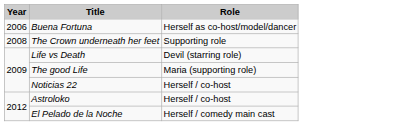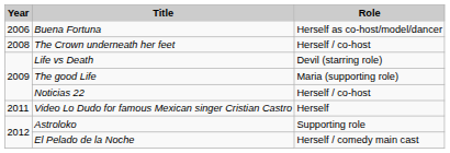 <table class="wikitable" style="font-size:90%">
 <tr>
 <th style="background:#CCCCCC">Year</th>
 <th style="background:#CCCCCC">Title</th>
 <th style="background:#CCCCCC">Role</th>
 </tr>
 <tr>
 <td>2006</td>
 <td><em>Buena Fortuna</em></td>
 <td>Herself as co-host/model/dancer</td>
 </tr>
 <tr>
 <td>2008</td>
 <td><em>The Crown underneath her feet</em></td>
-<td>Supporting role</td>
+<td>Herself / co-host</td>
 </tr>
 <tr>
 <td rowspan=3>2009</td>
 <td><em>Life vs Death</em></td>
 <td>Devil (starring role)</td>
 </tr>
 <tr>
 <td><em>The good Life</em></td>
 <td>Maria (supporting role)</td>
 </tr>
 <tr>
 <td><em>Noticias 22</em></td>
 <td>Herself / co-host</td>
 </tr>
 <tr>
+<td>2011</td>
+<td><em>Video Lo Dudo for famous Mexican singer Cristian Castro</em></td>
+<td>Herself</td>
+</tr>
+<tr>
 <td rowspan=2>2012</td>
 <td><em>Astroloko</em></td>
-<td>Herself / co-host</td>
+<td>Supporting role</td>
 </tr>
 <tr>
 <td><em>El Pelado de la Noche</em></td>
 <td>Herself  / comedy main cast</td>
 </tr>
 </table>
